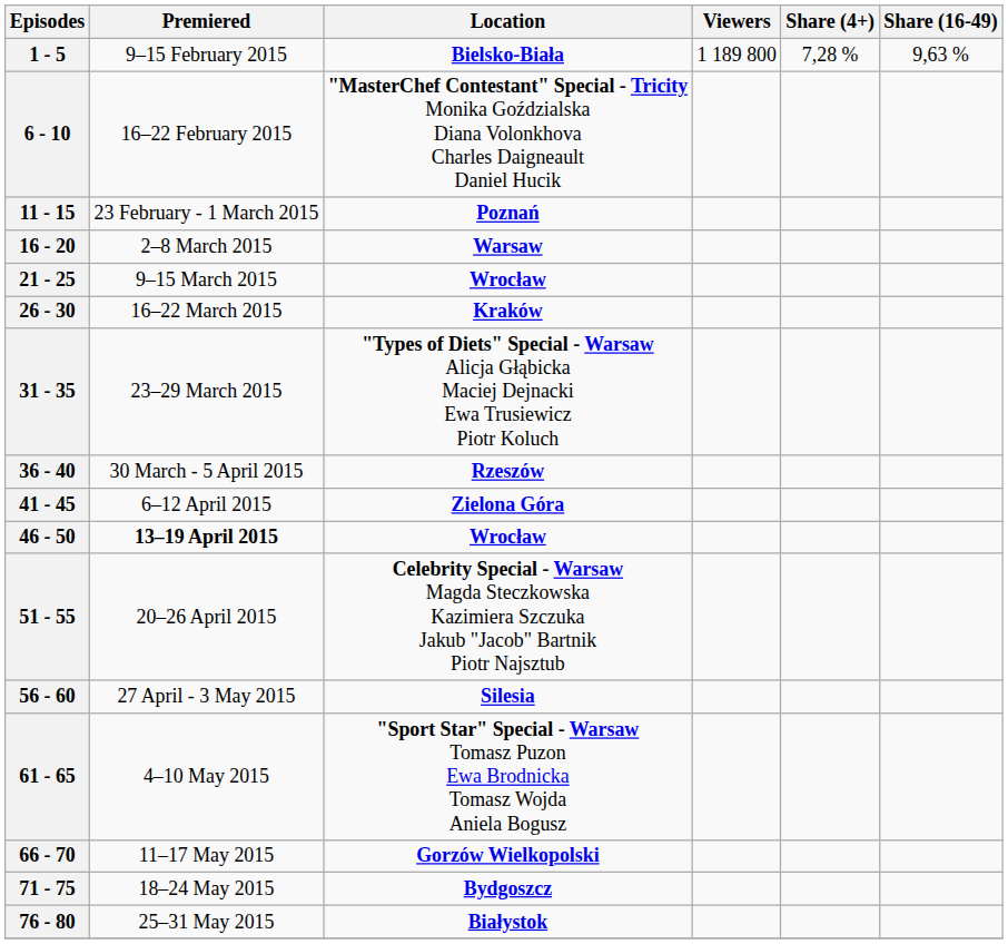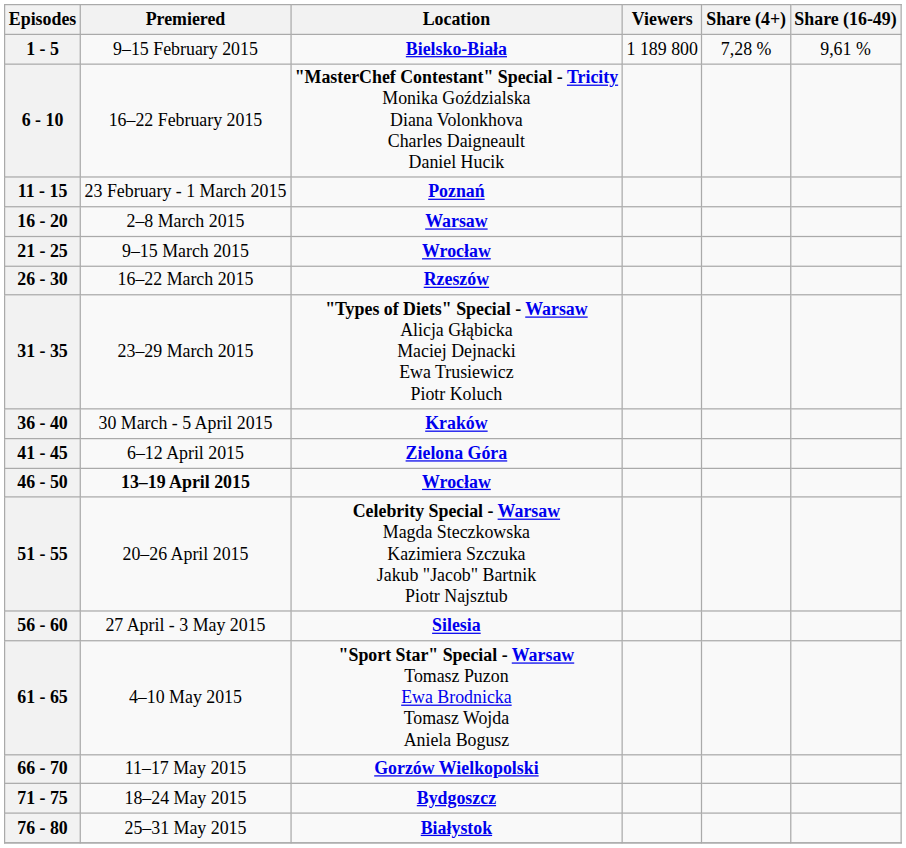 <table class="wikitable" style="font-size:90%; text-align:center">
 <tr>
 <th>Episodes</th>
 <th>Premiered</th>
 <th>Location</th>
 <th>Viewers</th>
 <th>Share (4+)</th>
 <th>Share (16-49)</th>
 </tr>
 <tr>
 <th>1 - 5</th>
 <td>9–15 February 2015</td>
 <td><strong><a href='#'>Bielsko-Biała</a></strong></td>
 <td>1 189 800</td>
 <td>7,28 %</td>
-<td>9,63 %</td>
+<td>9,61 %</td>
 </tr>
 <tr>
 <th>6 - 10</th>
 <td>16–22 February 2015</td>
 <td><strong>"MasterChef Contestant" Special - <a href='#'>Tricity</a></strong> <br> Monika Goździalska <br> Diana Volonkhova <br> Charles Daigneault <br> Daniel Hucik</td>
 <td></td>
 <td></td>
 <td></td>
 </tr>
 <tr>
 <th>11 - 15</th>
 <td>23 February - 1 March 2015</td>
 <td><strong><a href='#'>Poznań</a></strong></td>
 <td></td>
 <td></td>
 <td></td>
 </tr>
 <tr>
 <th>16 - 20</th>
 <td>2–8 March 2015</td>
 <td><strong><a href='#'>Warsaw</a></strong></td>
 <td></td>
 <td></td>
 <td></td>
 </tr>
 <tr>
 <th>21 - 25</th>
 <td>9–15 March 2015</td>
 <td><strong><a href='#'>Wrocław</a></strong></td>
 <td></td>
 <td></td>
 <td></td>
 </tr>
 <tr>
 <th>26 - 30</th>
 <td>16–22 March 2015</td>
-<td><strong><a href='#'>Kraków</a></strong></td>
+<td><strong><a href='#'>Rzeszów</a></strong></td>
 <td></td>
 <td></td>
 <td></td>
 </tr>
 <tr>
 <th>31 - 35</th>
 <td>23–29 March 2015</td>
 <td><strong>"Types of Diets" Special - <a href='#'>Warsaw</a></strong> <br> Alicja Głąbicka <br> Maciej Dejnacki <br> Ewa Trusiewicz <br> Piotr Koluch</td>
 <td></td>
 <td></td>
 <td></td>
 </tr>
 <tr>
 <th>36 - 40</th>
 <td>30 March - 5 April 2015</td>
-<td><strong><a href='#'>Rzeszów</a></strong></td>
+<td><strong><a href='#'>Kraków</a></strong></td>
 <td></td>
 <td></td>
 <td></td>
 </tr>
 <tr>
 <th>41 - 45</th>
 <td>6–12 April 2015</td>
 <td><strong><a href='#'>Zielona Góra</a></strong></td>
 <td></td>
 <td></td>
 <td></td>
 </tr>
 <tr>
 <th>46 - 50</th>
 <td><strong>13–19 April 2015</strong></td>
 <td><strong><a href='#'>Wrocław</a></strong></td>
 <td></td>
 <td></td>
 <td></td>
 </tr>
 <tr>
 <th>51 - 55</th>
 <td>20–26 April 2015</td>
 <td><strong>Celebrity Special - <a href='#'>Warsaw</a></strong> <br> Magda Steczkowska <br> Kazimiera Szczuka <br> Jakub "Jacob" Bartnik <br> Piotr Najsztub</td>
 <td></td>
 <td></td>
 <td></td>
 </tr>
 <tr>
 <th>56 - 60</th>
 <td>27 April - 3 May 2015</td>
 <td><strong><a href='#'>Silesia</a></strong></td>
 <td></td>
 <td></td>
 <td></td>
 </tr>
 <tr>
 <th>61 - 65</th>
 <td>4–10 May 2015</td>
 <td><strong>"Sport Star" Special - <a href='#'>Warsaw</a></strong> <br> Tomasz Puzon <br> <a href='#'>Ewa Brodnicka</a> <br> Tomasz Wojda <br> Aniela Bogusz</td>
 <td></td>
 <td></td>
 <td></td>
 </tr>
 <tr>
 <th>66 - 70</th>
 <td>11–17 May 2015</td>
 <td><strong><a href='#'>Gorzów Wielkopolski</a></strong></td>
 <td></td>
 <td></td>
 <td></td>
 </tr>
 <tr>
 <th>71 - 75</th>
 <td>18–24 May 2015</td>
 <td><strong><a href='#'>Bydgoszcz</a></strong></td>
 <td></td>
 <td></td>
 <td></td>
 </tr>
 <tr>
 <th>76 - 80</th>
 <td>25–31 May 2015</td>
 <td><strong><a href='#'>Białystok</a></strong></td>
 <td></td>
 <td></td>
 <td></td>
 </tr>
 <tr>
 </tr>
 </table>
